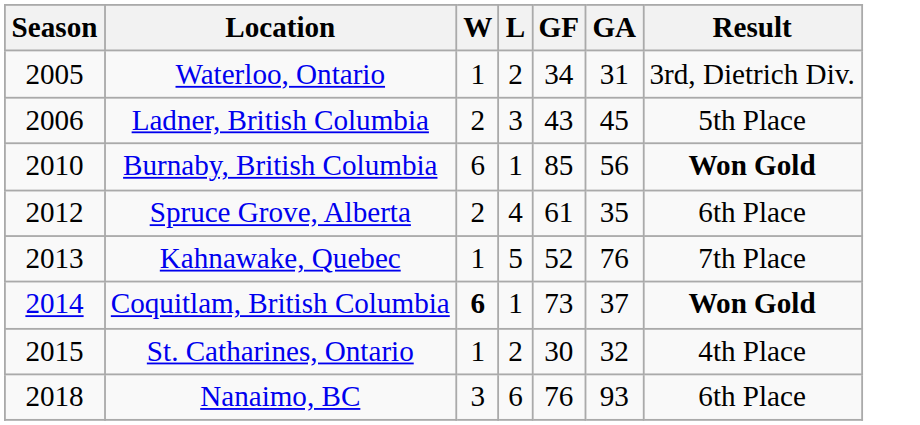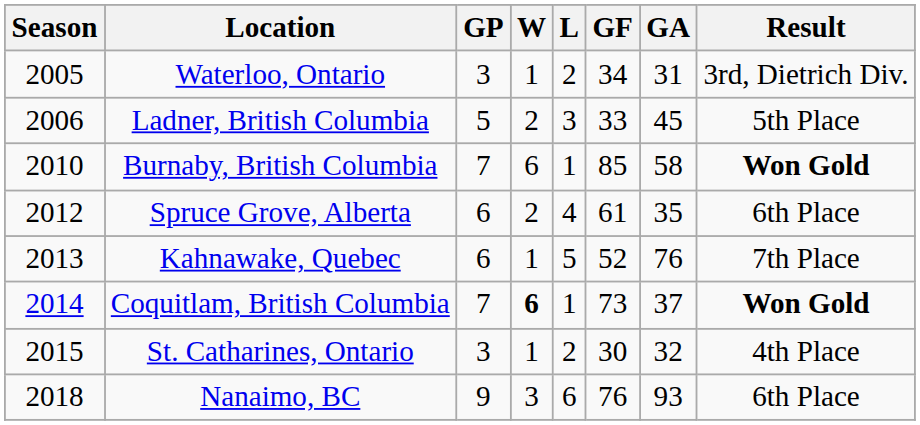 <table class="wikitable">
 <tr>
 <th>Season</th>
 <th>Location</th>
+<th>GP</th>
 <th>W</th>
 <th>L</th>
 <th>GF</th>
 <th>GA</th>
 <th>Result</th>
 </tr>
 <tr align="center">
 <td>2005</td>
 <td><a href='#'>Waterloo, Ontario</a></td>
+<td>3</td>
 <td>1</td>
 <td>2</td>
 <td>34</td>
 <td>31</td>
 <td>3rd, Dietrich Div.</td>
 </tr>
 <tr align="center">
 <td>2006</td>
 <td><a href='#'>Ladner, British Columbia</a></td>
+<td>5</td>
 <td>2</td>
 <td>3</td>
-<td>43</td>
+<td>33</td>
 <td>45</td>
 <td>5th Place</td>
 </tr>
 <tr align="center">
 <td>2010</td>
 <td><a href='#'>Burnaby, British Columbia</a></td>
+<td>7</td>
 <td>6</td>
 <td>1</td>
 <td>85</td>
-<td>56</td>
+<td>58</td>
 <td><strong>Won Gold</strong></td>
 </tr>
 <tr align="center">
 <td>2012</td>
 <td><a href='#'>Spruce Grove, Alberta</a></td>
+<td>6</td>
 <td>2</td>
 <td>4</td>
 <td>61</td>
 <td>35</td>
 <td>6th Place</td>
 </tr>
 <tr align="center">
 <td>2013</td>
 <td><a href='#'>Kahnawake, Quebec</a></td>
+<td>6</td>
 <td>1</td>
 <td>5</td>
 <td>52</td>
 <td>76</td>
 <td>7th Place</td>
 </tr>
 <tr align="center">
 <td><a href='#'>2014</a></td>
 <td><a href='#'>Coquitlam, British Columbia</a></td>
+<td>7</td>
 <td><strong>6</strong></td>
 <td>1</td>
 <td>73</td>
 <td>37</td>
 <td><strong>Won Gold</strong></td>
 </tr>
 <tr align="center">
 <td>2015</td>
 <td><a href='#'>St. Catharines, Ontario</a></td>
+<td>3</td>
 <td>1</td>
 <td>2</td>
 <td>30</td>
 <td>32</td>
 <td>4th Place</td>
 </tr>
 <tr align="center">
 <td>2018</td>
 <td><a href='#'>Nanaimo, BC</a></td>
+<td>9</td>
 <td>3</td>
 <td>6</td>
 <td>76</td>
 <td>93</td>
 <td>6th Place</td>
 </tr>
 </table>
